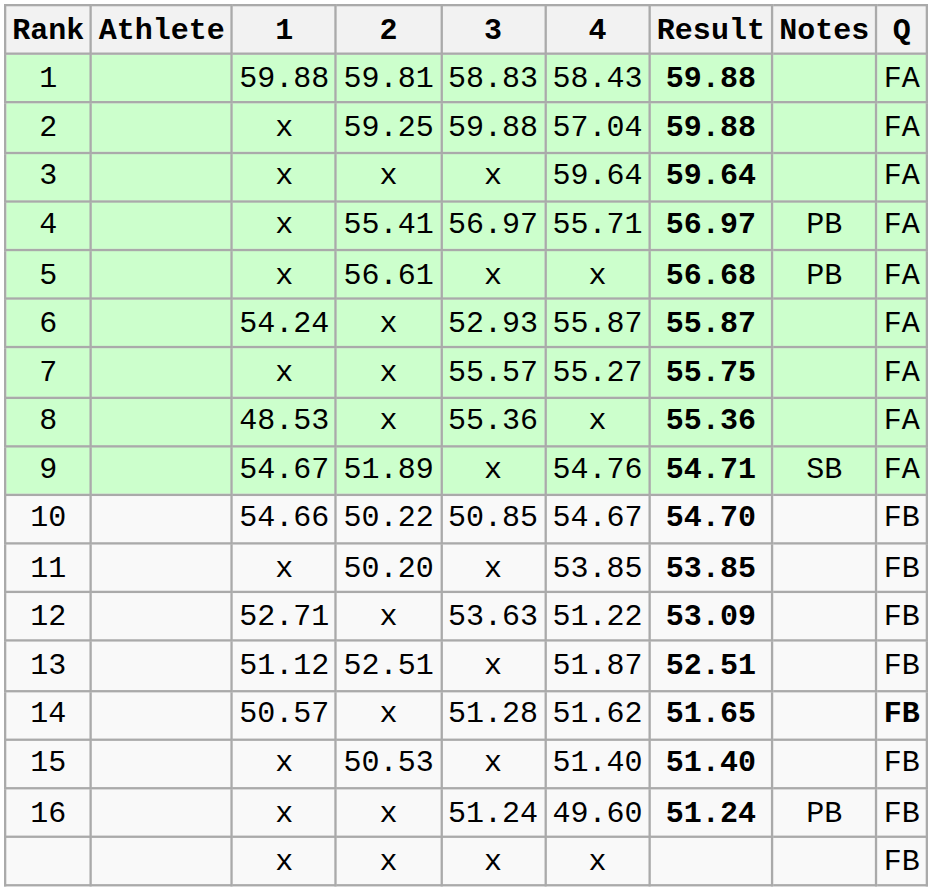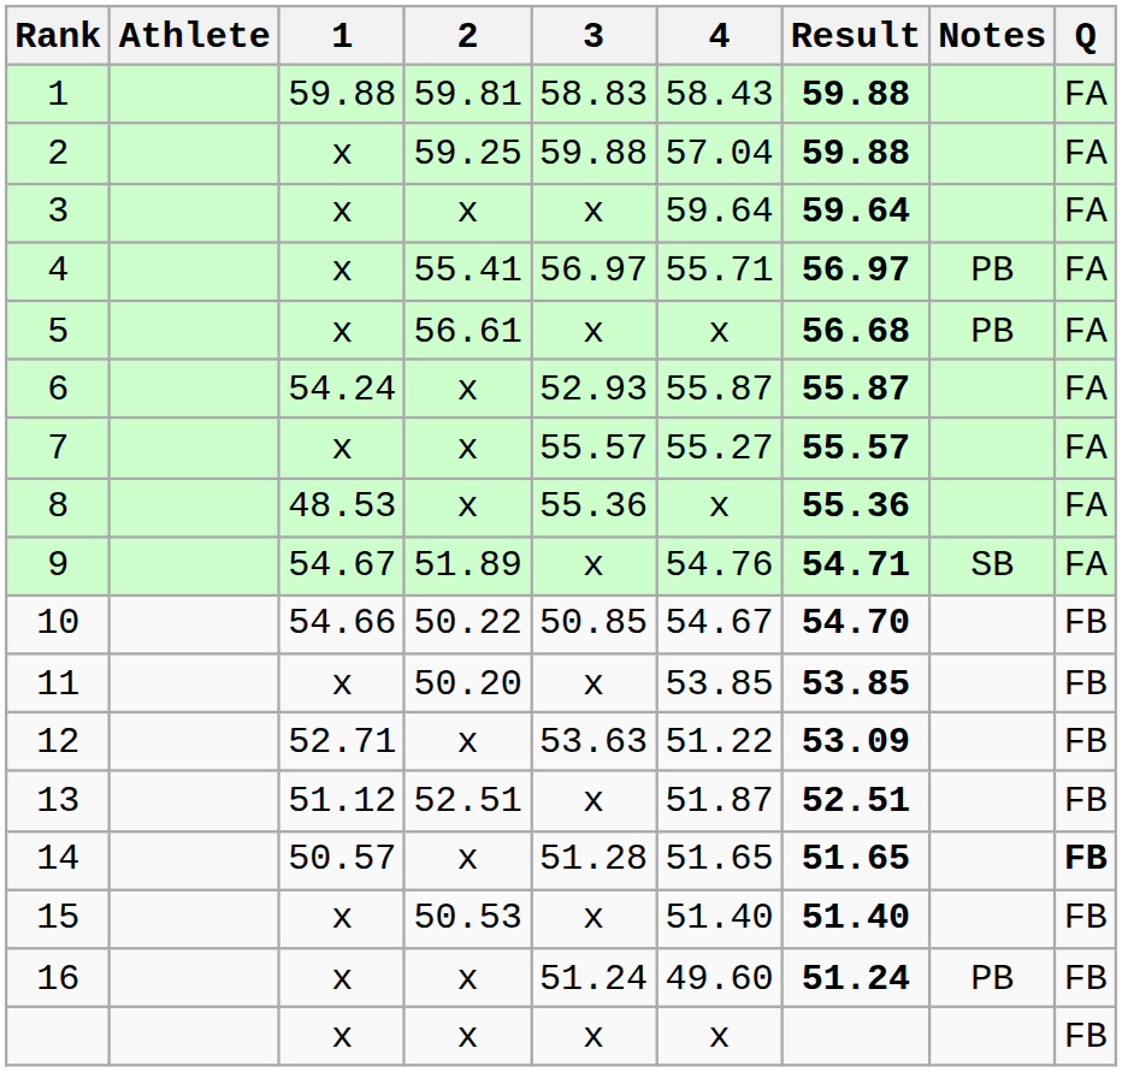 <table class="wikitable sortable" style="text-align:center">
 <tr>
 <th>Rank</th>
 <th>Athlete</th>
 <th>1</th>
 <th>2</th>
 <th>3</th>
 <th>4</th>
 <th>Result</th>
 <th>Notes</th>
 <th>Q</th>
 </tr>
 <tr bgcolor=ccffcc>
 <td>1</td>
 <td align=left></td>
 <td>59.88</td>
 <td>59.81</td>
 <td>58.83</td>
 <td>58.43</td>
 <td><strong>59.88</strong></td>
 <td></td>
 <td>FA</td>
 </tr>
 <tr bgcolor=ccffcc>
 <td>2</td>
 <td align=left></td>
 <td>x</td>
 <td>59.25</td>
 <td>59.88</td>
 <td>57.04</td>
 <td><strong>59.88</strong></td>
 <td></td>
 <td>FA</td>
 </tr>
 <tr bgcolor=ccffcc>
 <td>3</td>
 <td align=left></td>
 <td>x</td>
 <td>x</td>
 <td>x</td>
 <td>59.64</td>
 <td><strong>59.64</strong></td>
 <td></td>
 <td>FA</td>
 </tr>
 <tr bgcolor=ccffcc>
 <td>4</td>
 <td align=left></td>
 <td>x</td>
 <td>55.41</td>
 <td>56.97</td>
 <td>55.71</td>
 <td><strong>56.97</strong></td>
 <td>PB</td>
 <td>FA</td>
 </tr>
 <tr bgcolor=ccffcc>
 <td>5</td>
 <td align=left></td>
 <td>x</td>
 <td>56.61</td>
 <td>x</td>
 <td>x</td>
 <td><strong>56.68</strong></td>
 <td>PB</td>
 <td>FA</td>
 </tr>
 <tr bgcolor=ccffcc>
 <td>6</td>
 <td align=left></td>
 <td>54.24</td>
 <td>x</td>
 <td>52.93</td>
 <td>55.87</td>
 <td><strong>55.87</strong></td>
 <td></td>
 <td>FA</td>
 </tr>
 <tr bgcolor=ccffcc>
 <td>7</td>
 <td align=left></td>
 <td>x</td>
 <td>x</td>
 <td>55.57</td>
 <td>55.27</td>
-<td><strong>55.75</strong></td>
+<td><strong>55.57</strong></td>
 <td></td>
 <td>FA</td>
 </tr>
 <tr bgcolor=ccffcc>
 <td>8</td>
 <td align=left></td>
 <td>48.53</td>
 <td>x</td>
 <td>55.36</td>
 <td>x</td>
 <td><strong>55.36</strong></td>
 <td></td>
 <td>FA</td>
 </tr>
 <tr bgcolor=ccffcc>
 <td>9</td>
 <td align=left></td>
 <td>54.67</td>
 <td>51.89</td>
 <td>x</td>
 <td>54.76</td>
 <td><strong>54.71</strong></td>
 <td>SB</td>
 <td>FA</td>
 </tr>
 <tr>
 <td>10</td>
 <td align=left></td>
 <td>54.66</td>
 <td>50.22</td>
 <td>50.85</td>
 <td>54.67</td>
 <td><strong>54.70</strong></td>
 <td></td>
 <td>FB</td>
 </tr>
 <tr>
 <td>11</td>
 <td align=left></td>
 <td>x</td>
 <td>50.20</td>
 <td>x</td>
 <td>53.85</td>
 <td><strong>53.85</strong></td>
 <td></td>
 <td>FB</td>
 </tr>
 <tr>
 <td>12</td>
 <td align=left></td>
 <td>52.71</td>
 <td>x</td>
 <td>53.63</td>
 <td>51.22</td>
 <td><strong>53.09</strong></td>
 <td></td>
 <td>FB</td>
 </tr>
 <tr>
 <td>13</td>
 <td align=left></td>
 <td>51.12</td>
 <td>52.51</td>
 <td>x</td>
 <td>51.87</td>
 <td><strong>52.51</strong></td>
 <td></td>
 <td>FB</td>
 </tr>
 <tr>
 <td>14</td>
 <td align=left></td>
 <td>50.57</td>
 <td>x</td>
 <td>51.28</td>
-<td>51.62</td>
+<td>51.65</td>
 <td><strong>51.65</strong></td>
 <td></td>
 <td><strong>FB</strong></td>
 </tr>
 <tr>
 <td>15</td>
 <td align=left></td>
 <td>x</td>
 <td>50.53</td>
 <td>x</td>
 <td>51.40</td>
 <td><strong>51.40</strong></td>
 <td></td>
 <td>FB</td>
 </tr>
 <tr>
 <td>16</td>
 <td align=left></td>
 <td>x</td>
 <td>x</td>
 <td>51.24</td>
 <td>49.60</td>
 <td><strong>51.24</strong></td>
 <td>PB</td>
 <td>FB</td>
 </tr>
 <tr>
 <td></td>
 <td align=left></td>
 <td>x</td>
 <td>x</td>
 <td>x</td>
 <td>x</td>
 <td></td>
 <td></td>
 <td>FB</td>
 </tr>
 </table>
